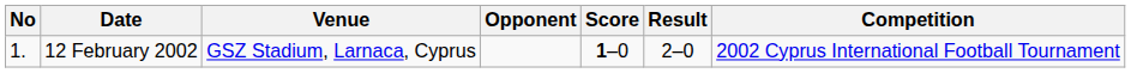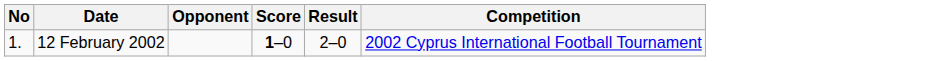 <table class="wikitable">
 <tr>
 <th>No</th>
 <th>Date</th>
-<th>Venue</th>
 <th>Opponent</th>
 <th>Score</th>
 <th>Result</th>
 <th>Competition</th>
 </tr>
 <tr>
 <td>1.</td>
 <td>12 February 2002</td>
-<td><a href='#'>GSZ Stadium</a>, <a href='#'>Larnaca</a>, Cyprus</td>
 <td></td>
 <td align=center><strong>1</strong>–0</td>
 <td align=center>2–0</td>
 <td><a href='#'>2002 Cyprus International Football Tournament</a></td>
 </tr>
 </table>
